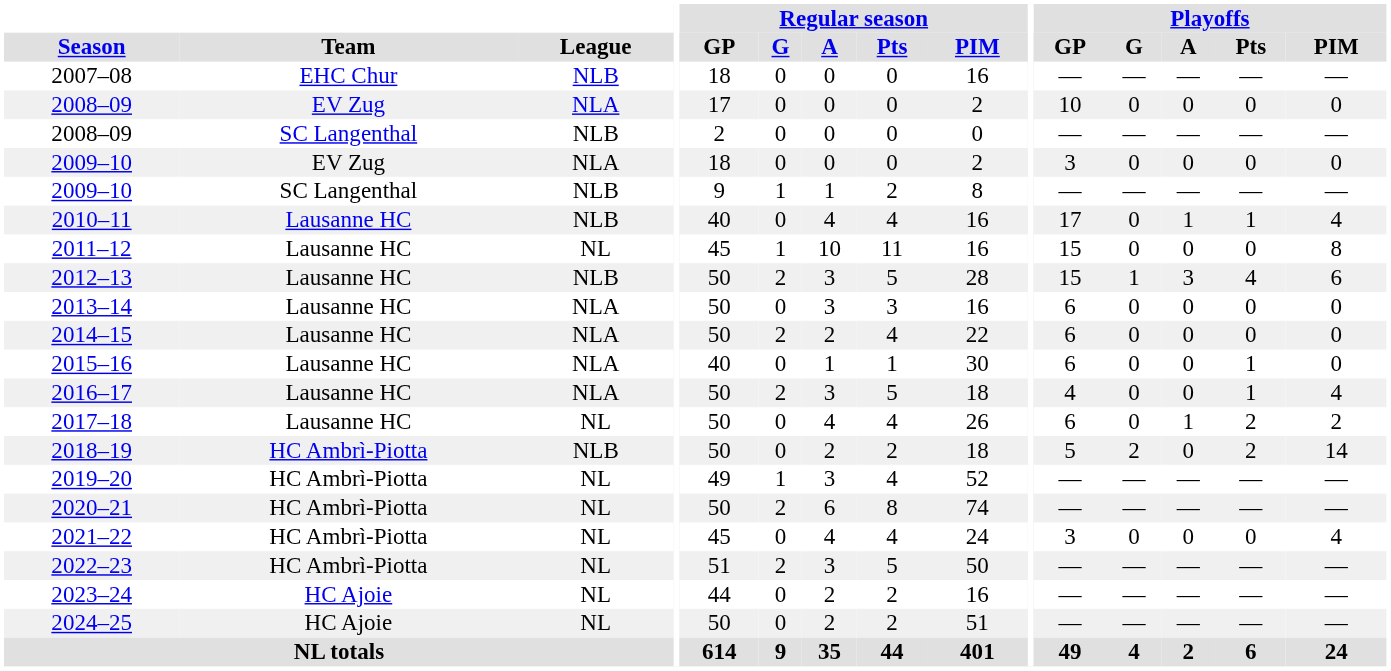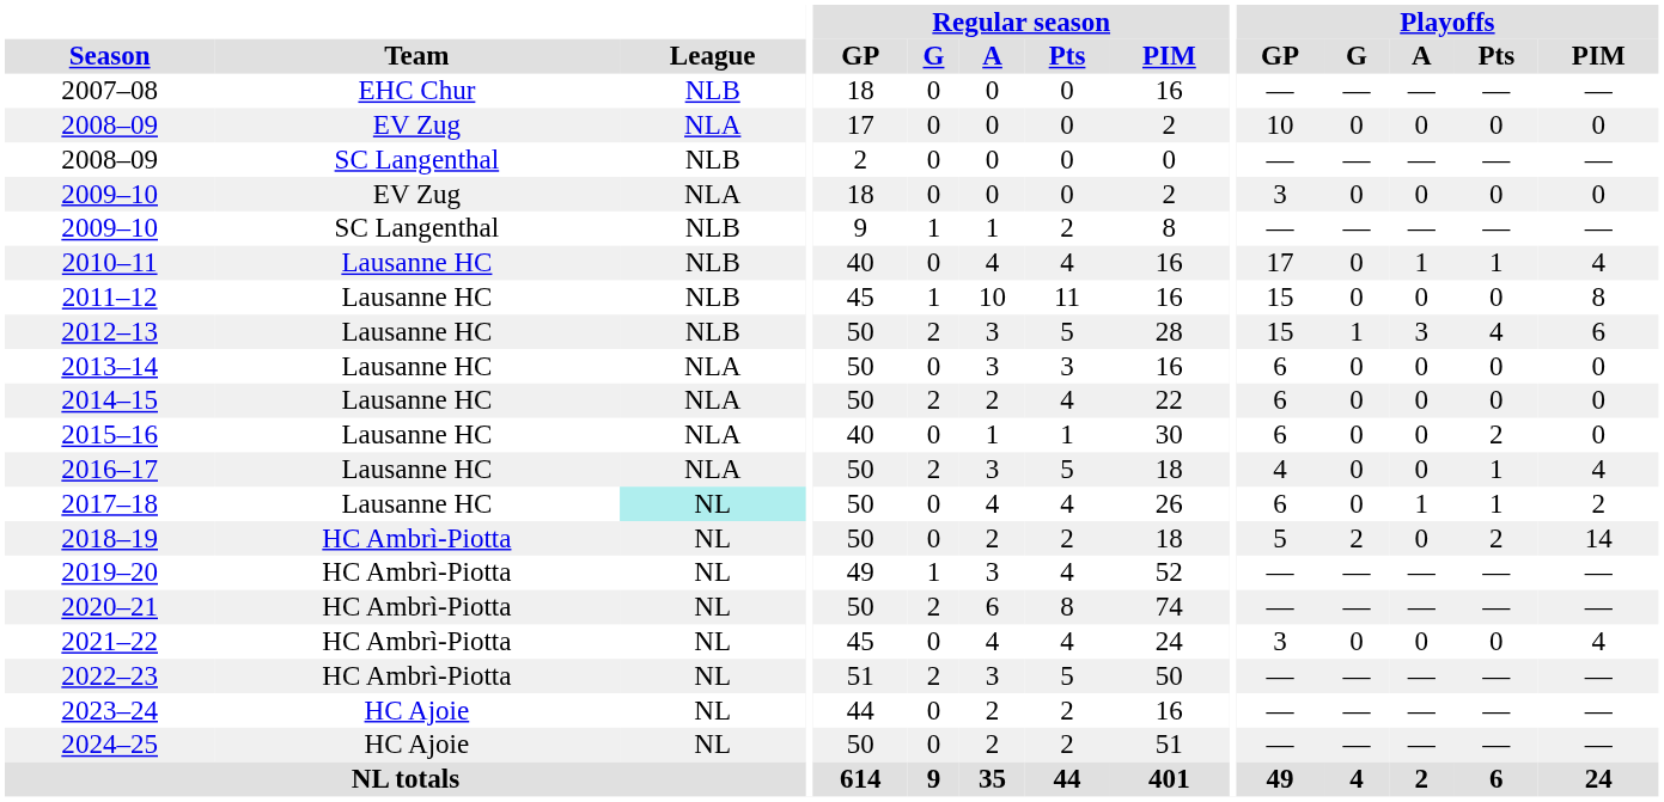 <table border="0" cellpadding="1" cellspacing="0" style="text-align:center; width:60em">
 <tr bgcolor="#e0e0e0">
 <th colspan="3" bgcolor="#ffffff"></th>
 <th rowspan="99" bgcolor="#ffffff"></th>
 <th colspan="5"><a href='#'>Regular season</a></th>
 <th rowspan="99" bgcolor="#ffffff"></th>
 <th colspan="5"><a href='#'>Playoffs</a></th>
 </tr>
 <tr bgcolor="#e0e0e0">
 <th><a href='#'>Season</a></th>
 <th>Team</th>
 <th>League</th>
 <th>GP</th>
 <th><a href='#'>G</a></th>
 <th><a href='#'>A</a></th>
 <th><a href='#'>Pts</a></th>
 <th><a href='#'>PIM</a></th>
 <th>GP</th>
 <th>G</th>
 <th>A</th>
 <th>Pts</th>
 <th>PIM</th>
 </tr>
 <tr>
 <td>2007–08</td>
 <td><a href='#'>EHC Chur</a></td>
 <td><a href='#'>NLB</a></td>
 <td>18</td>
 <td>0</td>
 <td>0</td>
 <td>0</td>
 <td>16</td>
 <td>—</td>
 <td>—</td>
 <td>—</td>
 <td>—</td>
 <td>—</td>
 </tr>
 <tr bgcolor="#f0f0f0">
 <td><a href='#'>2008–09</a></td>
 <td><a href='#'>EV Zug</a></td>
 <td><a href='#'>NLA</a></td>
 <td>17</td>
 <td>0</td>
 <td>0</td>
 <td>0</td>
 <td>2</td>
 <td>10</td>
 <td>0</td>
 <td>0</td>
 <td>0</td>
 <td>0</td>
 </tr>
 <tr>
 <td>2008–09</td>
 <td><a href='#'>SC Langenthal</a></td>
 <td>NLB</td>
 <td>2</td>
 <td>0</td>
 <td>0</td>
 <td>0</td>
 <td>0</td>
 <td>—</td>
 <td>—</td>
 <td>—</td>
 <td>—</td>
 <td>—</td>
 </tr>
 <tr bgcolor="#f0f0f0">
 <td><a href='#'>2009–10</a></td>
 <td>EV Zug</td>
 <td>NLA</td>
 <td>18</td>
 <td>0</td>
 <td>0</td>
 <td>0</td>
 <td>2</td>
 <td>3</td>
 <td>0</td>
 <td>0</td>
 <td>0</td>
 <td>0</td>
 </tr>
 <tr>
 <td><a href='#'>2009–10</a></td>
 <td>SC Langenthal</td>
 <td>NLB</td>
 <td>9</td>
 <td>1</td>
 <td>1</td>
 <td>2</td>
 <td>8</td>
 <td>—</td>
 <td>—</td>
 <td>—</td>
 <td>—</td>
 <td>—</td>
 </tr>
 <tr bgcolor="#f0f0f0">
 <td><a href='#'>2010–11</a></td>
 <td><a href='#'>Lausanne HC</a></td>
 <td>NLB</td>
 <td>40</td>
 <td>0</td>
 <td>4</td>
 <td>4</td>
 <td>16</td>
 <td>17</td>
 <td>0</td>
 <td>1</td>
 <td>1</td>
 <td>4</td>
 </tr>
 <tr>
 <td><a href='#'>2011–12</a></td>
 <td>Lausanne HC</td>
-<td>NL</td>
+<td>NLB</td>
 <td>45</td>
 <td>1</td>
 <td>10</td>
 <td>11</td>
 <td>16</td>
 <td>15</td>
 <td>0</td>
 <td>0</td>
 <td>0</td>
 <td>8</td>
 </tr>
 <tr bgcolor="#f0f0f0">
 <td><a href='#'>2012–13</a></td>
 <td>Lausanne HC</td>
 <td>NLB</td>
 <td>50</td>
 <td>2</td>
 <td>3</td>
 <td>5</td>
 <td>28</td>
 <td>15</td>
 <td>1</td>
 <td>3</td>
 <td>4</td>
 <td>6</td>
 </tr>
 <tr>
 <td><a href='#'>2013–14</a></td>
 <td>Lausanne HC</td>
 <td>NLA</td>
 <td>50</td>
 <td>0</td>
 <td>3</td>
 <td>3</td>
 <td>16</td>
 <td>6</td>
 <td>0</td>
 <td>0</td>
 <td>0</td>
 <td>0</td>
 </tr>
 <tr bgcolor="#f0f0f0">
 <td><a href='#'>2014–15</a></td>
 <td>Lausanne HC</td>
 <td>NLA</td>
 <td>50</td>
 <td>2</td>
 <td>2</td>
 <td>4</td>
 <td>22</td>
 <td>6</td>
 <td>0</td>
 <td>0</td>
 <td>0</td>
 <td>0</td>
 </tr>
 <tr>
 <td><a href='#'>2015–16</a></td>
 <td>Lausanne HC</td>
 <td>NLA</td>
 <td>40</td>
 <td>0</td>
 <td>1</td>
 <td>1</td>
 <td>30</td>
 <td>6</td>
 <td>0</td>
 <td>0</td>
-<td>1</td>
+<td>2</td>
 <td>0</td>
 </tr>
 <tr bgcolor="#f0f0f0">
 <td><a href='#'>2016–17</a></td>
 <td>Lausanne HC</td>
 <td>NLA</td>
 <td>50</td>
 <td>2</td>
 <td>3</td>
 <td>5</td>
 <td>18</td>
 <td>4</td>
 <td>0</td>
 <td>0</td>
 <td>1</td>
 <td>4</td>
 </tr>
 <tr>
 <td><a href='#'>2017–18</a></td>
 <td>Lausanne HC</td>
-<td>NL</td>
+<td style="background: paleturquoise;">NL</td>
 <td>50</td>
 <td>0</td>
 <td>4</td>
 <td>4</td>
 <td>26</td>
 <td>6</td>
 <td>0</td>
 <td>1</td>
-<td>2</td>
+<td>1</td>
 <td>2</td>
 </tr>
 <tr bgcolor="#f0f0f0">
 <td><a href='#'>2018–19</a></td>
 <td><a href='#'>HC Ambrì-Piotta</a></td>
-<td>NLB</td>
+<td>NL</td>
 <td>50</td>
 <td>0</td>
 <td>2</td>
 <td>2</td>
 <td>18</td>
 <td>5</td>
 <td>2</td>
 <td>0</td>
 <td>2</td>
 <td>14</td>
 </tr>
 <tr>
 <td><a href='#'>2019–20</a></td>
 <td>HC Ambrì-Piotta</td>
 <td>NL</td>
 <td>49</td>
 <td>1</td>
 <td>3</td>
 <td>4</td>
 <td>52</td>
 <td>—</td>
 <td>—</td>
 <td>—</td>
 <td>—</td>
 <td>—</td>
 </tr>
 <tr bgcolor="#f0f0f0">
 <td><a href='#'>2020–21</a></td>
 <td>HC Ambrì-Piotta</td>
 <td>NL</td>
 <td>50</td>
 <td>2</td>
 <td>6</td>
 <td>8</td>
 <td>74</td>
 <td>—</td>
 <td>—</td>
 <td>—</td>
 <td>—</td>
 <td>—</td>
 </tr>
 <tr>
 <td><a href='#'>2021–22</a></td>
 <td>HC Ambrì-Piotta</td>
 <td>NL</td>
 <td>45</td>
 <td>0</td>
 <td>4</td>
 <td>4</td>
 <td>24</td>
 <td>3</td>
 <td>0</td>
 <td>0</td>
 <td>0</td>
 <td>4</td>
 </tr>
 <tr bgcolor="#f0f0f0">
 <td><a href='#'>2022–23</a></td>
 <td>HC Ambrì-Piotta</td>
 <td>NL</td>
 <td>51</td>
 <td>2</td>
 <td>3</td>
 <td>5</td>
 <td>50</td>
 <td>—</td>
 <td>—</td>
 <td>—</td>
 <td>—</td>
 <td>—</td>
 </tr>
 <tr>
 <td><a href='#'>2023–24</a></td>
 <td><a href='#'>HC Ajoie</a></td>
 <td>NL</td>
 <td>44</td>
 <td>0</td>
 <td>2</td>
 <td>2</td>
 <td>16</td>
 <td>—</td>
 <td>—</td>
 <td>—</td>
 <td>—</td>
 <td>—</td>
 </tr>
 <tr bgcolor="#f0f0f0">
 <td><a href='#'>2024–25</a></td>
 <td>HC Ajoie</td>
 <td>NL</td>
 <td>50</td>
 <td>0</td>
 <td>2</td>
 <td>2</td>
 <td>51</td>
 <td>—</td>
 <td>—</td>
 <td>—</td>
 <td>—</td>
 <td>—</td>
 </tr>
 <tr bgcolor="#e0e0e0">
 <th colspan="3">NL totals</th>
 <th>614</th>
 <th>9</th>
 <th>35</th>
 <th>44</th>
 <th>401</th>
 <th>49</th>
 <th>4</th>
 <th>2</th>
 <th>6</th>
 <th>24</th>
 </tr>
 </table>
